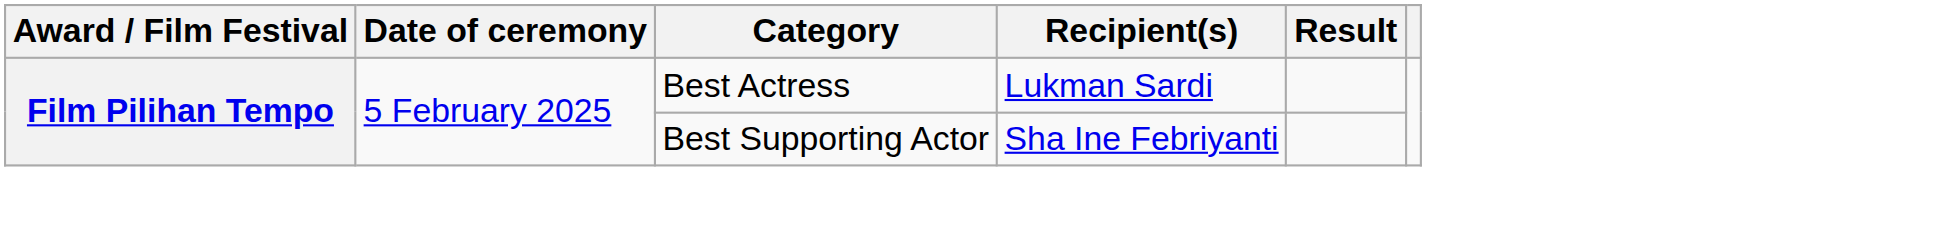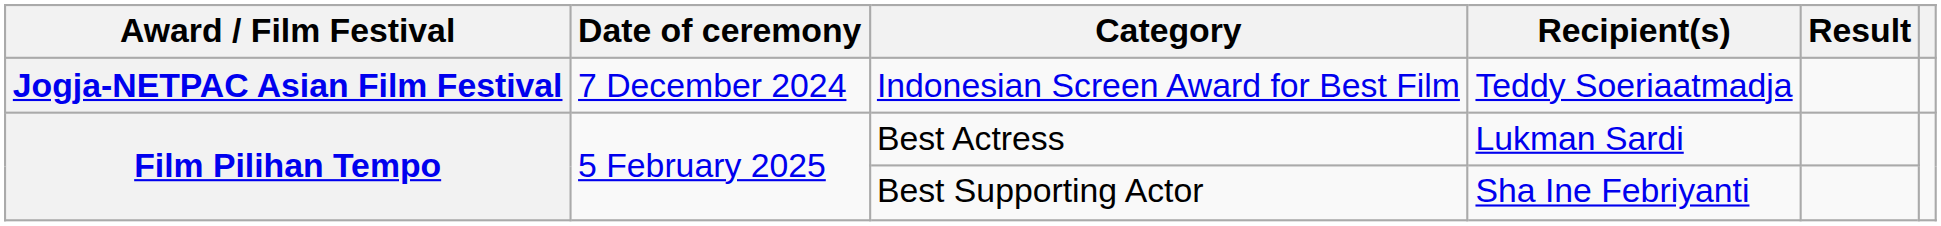 <table class="wikitable sortable plainrowheaders">
 <tr>
 <th scope="col">Award / Film Festival</th>
 <th scope="col">Date of ceremony</th>
 <th scope="col">Category</th>
 <th scope="col">Recipient(s)</th>
 <th scope="col">Result</th>
 <th scope="col" class="unsortable"></th>
+</tr>
+<tr>
+<th scope="row"><a href='#'>Jogja-NETPAC Asian Film Festival</a></th>
+<td><a href='#'>7 December 2024</a></td>
+<td><a href='#'>Indonesian Screen Award for Best Film</a></td>
+<td><a href='#'>Teddy Soeriaatmadja</a></td>
+<td></td>
+<td align="center"></td>
 </tr>
 <tr>
 <th scope="row" rowspan="2"><a href='#'>Film Pilihan Tempo</a></th>
 <td rowspan="2"><a href='#'>5 February 2025</a></td>
 <td>Best Actress</td>
 <td><a href='#'>Lukman Sardi</a></td>
 <td></td>
 <td align="center" rowspan="2"></td>
 </tr>
 <tr>
 <td>Best Supporting Actor</td>
 <td><a href='#'>Sha Ine Febriyanti</a></td>
 <td></td>
 </tr>
 </table>
